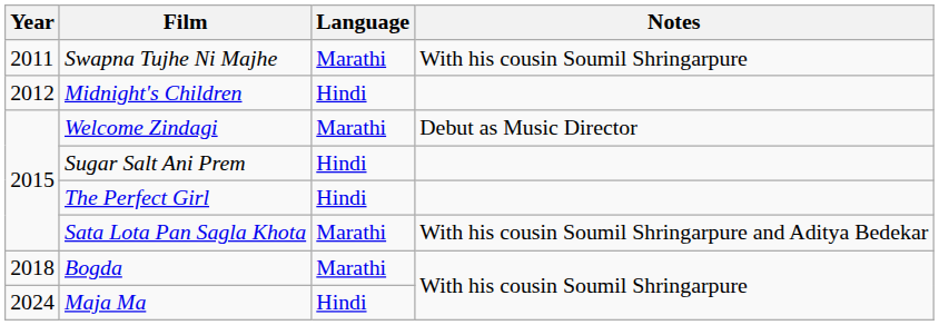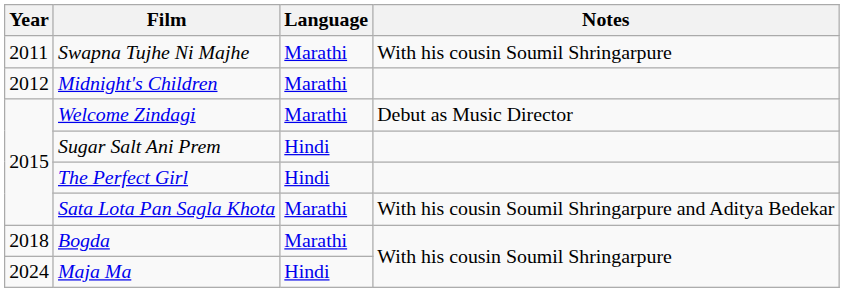 <table class="wikitable sortable">
 <tr>
 <th><strong>Year</strong></th>
 <th><strong>Film</strong></th>
 <th><strong>Language</strong></th>
 <th><strong>Notes</strong></th>
 </tr>
 <tr>
 <td>2011</td>
 <td><em>Swapna Tujhe Ni Majhe</em></td>
 <td><a href='#'>Marathi</a></td>
 <td>With his cousin Soumil Shringarpure</td>
 </tr>
 <tr>
 <td>2012</td>
 <td><em><a href='#'>Midnight's Children</a></em></td>
-<td><a href='#'>Hindi</a></td>
+<td><a href='#'>Marathi</a></td>
 <td></td>
 </tr>
 <tr>
 <td rowspan="4">2015</td>
 <td><em><a href='#'>Welcome Zindagi</a></em></td>
 <td><a href='#'>Marathi</a></td>
 <td>Debut as Music Director</td>
 </tr>
 <tr>
 <td><em>Sugar Salt Ani Prem</em></td>
 <td><a href='#'>Hindi</a></td>
 <td></td>
 </tr>
 <tr>
 <td><em><a href='#'>The Perfect Girl</a></em></td>
 <td><a href='#'>Hindi</a></td>
 <td></td>
 </tr>
 <tr>
 <td><em><a href='#'>Sata Lota Pan Sagla Khota</a></em></td>
 <td><a href='#'>Marathi</a></td>
 <td>With his cousin Soumil Shringarpure and Aditya Bedekar</td>
 </tr>
 <tr>
 <td>2018</td>
 <td><em><a href='#'>Bogda</a></em></td>
 <td><a href='#'>Marathi</a></td>
 <td rowspan=2>With his cousin Soumil Shringarpure</td>
 </tr>
 <tr>
 <td>2024</td>
 <td><em><a href='#'>Maja Ma</a></em></td>
 <td><a href='#'>Hindi</a></td>
 </tr>
 </table>
